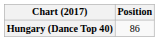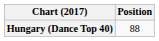 <table class="wikitable plainrowheaders" style="text-align:center">
 <tr>
 <th>Chart (2017)</th>
 <th>Position</th>
 </tr>
 <tr>
 <th scope="row">Hungary (Dance Top 40)</th>
-<td>86</td>
+<td>88</td>
 </tr>
 </table>
